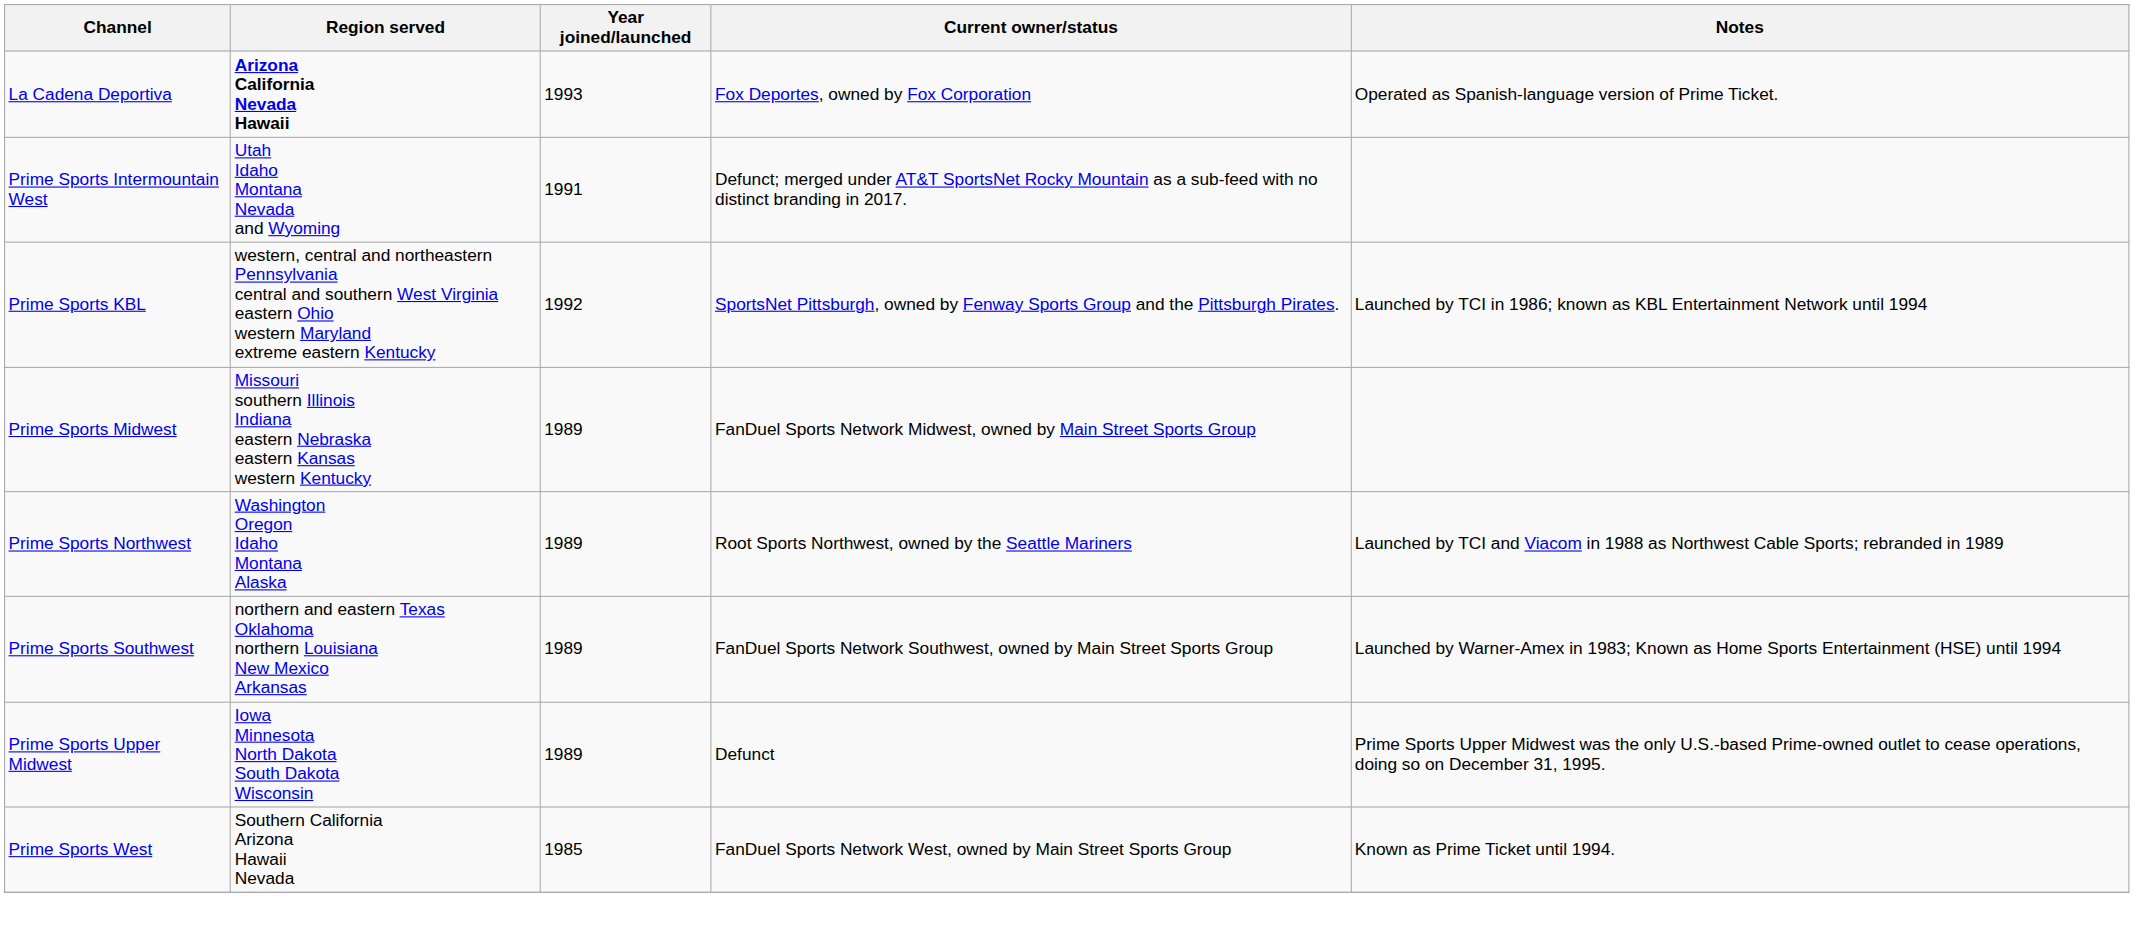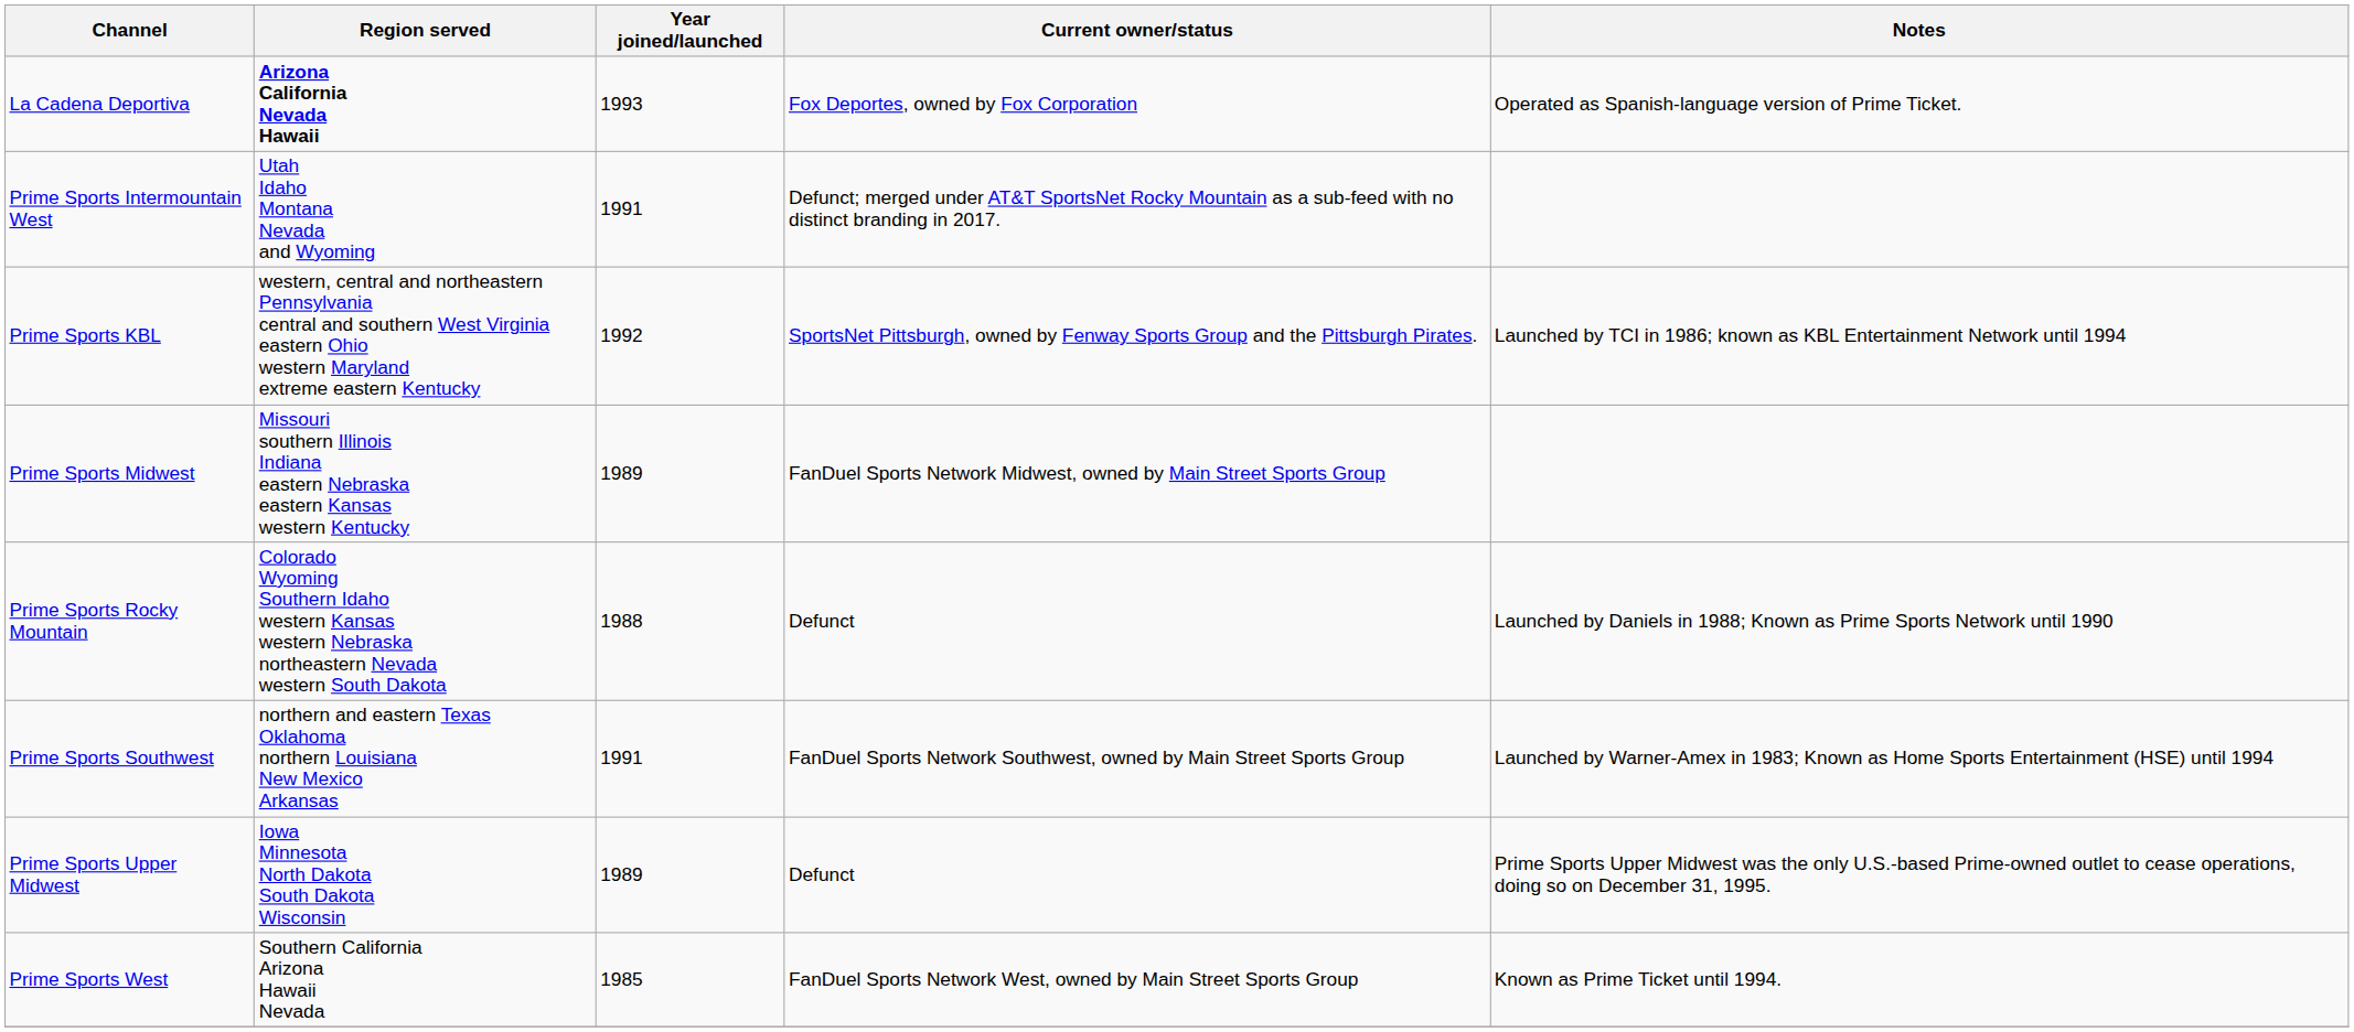 <table class="wikitable unsortable">
 <tr>
 <th>Channel</th>
 <th>Region served</th>
 <th>Year joined/launched</th>
 <th>Current owner/status</th>
 <th>Notes</th>
 </tr>
 <tr>
 <td><a href='#'>La Cadena Deportiva</a></td>
 <td><strong><a href='#'>Arizona</a><br>California<br><a href='#'>Nevada</a><br>Hawaii</strong></td>
 <td>1993</td>
 <td><a href='#'>Fox Deportes</a>, owned by <a href='#'>Fox Corporation</a></td>
 <td>Operated as Spanish-language version of Prime Ticket.</td>
 </tr>
 <tr>
 <td><a href='#'>Prime Sports Intermountain West</a></td>
 <td><a href='#'>Utah</a><br><a href='#'>Idaho</a><br><a href='#'>Montana</a><br><a href='#'>Nevada</a><br>and <a href='#'>Wyoming</a></td>
 <td>1991</td>
 <td>Defunct; merged under <a href='#'>AT&T SportsNet Rocky Mountain</a> as a sub-feed with no distinct branding in 2017.</td>
 <td></td>
 </tr>
 <tr>
 <td><a href='#'>Prime Sports KBL</a></td>
 <td>western, central and northeastern <a href='#'>Pennsylvania</a><br>central and southern <a href='#'>West Virginia</a><br>eastern <a href='#'>Ohio</a><br>western <a href='#'>Maryland</a><br>extreme eastern <a href='#'>Kentucky</a></td>
 <td>1992</td>
 <td><a href='#'>SportsNet Pittsburgh</a>, owned by <a href='#'>Fenway Sports Group</a> and the <a href='#'>Pittsburgh Pirates</a>.</td>
 <td>Launched by TCI in 1986; known as KBL Entertainment Network until 1994</td>
 </tr>
 <tr>
 <td><a href='#'>Prime Sports Midwest</a></td>
 <td><a href='#'>Missouri</a><br>southern <a href='#'>Illinois</a><br><a href='#'>Indiana</a><br>eastern <a href='#'>Nebraska</a><br>eastern <a href='#'>Kansas</a><br>western <a href='#'>Kentucky</a></td>
 <td>1989</td>
 <td>FanDuel Sports Network Midwest, owned by <a href='#'>Main Street Sports Group</a></td>
 <td></td>
 </tr>
 <tr>
-<td><a href='#'>Prime Sports Northwest</a></td>
-<td><a href='#'>Washington</a><br><a href='#'>Oregon</a><br><a href='#'>Idaho</a><br><a href='#'>Montana</a><br><a href='#'>Alaska</a></td>
-<td>1989</td>
-<td>Root Sports Northwest, owned by the <a href='#'>Seattle Mariners</a></td>
-<td>Launched by TCI and <a href='#'>Viacom</a> in 1988 as Northwest Cable Sports; rebranded in 1989</td>
+<td><a href='#'>Prime Sports Rocky Mountain</a></td>
+<td><a href='#'>Colorado</a><br><a href='#'>Wyoming</a><br><a href='#'>Southern Idaho</a><br>western <a href='#'>Kansas</a><br>western <a href='#'>Nebraska</a><br>northeastern <a href='#'>Nevada</a><br>western <a href='#'>South Dakota</a></td>
+<td>1988</td>
+<td>Defunct</td>
+<td>Launched by Daniels in 1988; Known as Prime Sports Network until 1990</td>
 </tr>
 <tr>
 <td><a href='#'>Prime Sports Southwest</a></td>
 <td>northern and eastern <a href='#'>Texas</a><br><a href='#'>Oklahoma</a><br>northern <a href='#'>Louisiana</a><br><a href='#'>New Mexico</a><br><a href='#'>Arkansas</a></td>
-<td>1989</td>
+<td>1991</td>
 <td>FanDuel Sports Network Southwest, owned by Main Street Sports Group</td>
 <td>Launched by Warner-Amex in 1983; Known as Home Sports Entertainment (HSE) until 1994</td>
 </tr>
 <tr>
 <td><a href='#'>Prime Sports Upper Midwest</a></td>
 <td><a href='#'>Iowa</a><br><a href='#'>Minnesota</a><br><a href='#'>North Dakota</a><br><a href='#'>South Dakota</a><br><a href='#'>Wisconsin</a></td>
 <td>1989</td>
 <td>Defunct</td>
 <td>Prime Sports Upper Midwest was the only U.S.-based Prime-owned outlet to cease operations, doing so on December 31, 1995.</td>
 </tr>
 <tr>
 <td><a href='#'>Prime Sports West</a></td>
 <td>Southern California<br>Arizona<br>Hawaii<br>Nevada</td>
 <td>1985</td>
 <td>FanDuel Sports Network West, owned by Main Street Sports Group <br></td>
 <td>Known as Prime Ticket until 1994.</td>
 </tr>
 <tr>
 </tr>
 </table>
